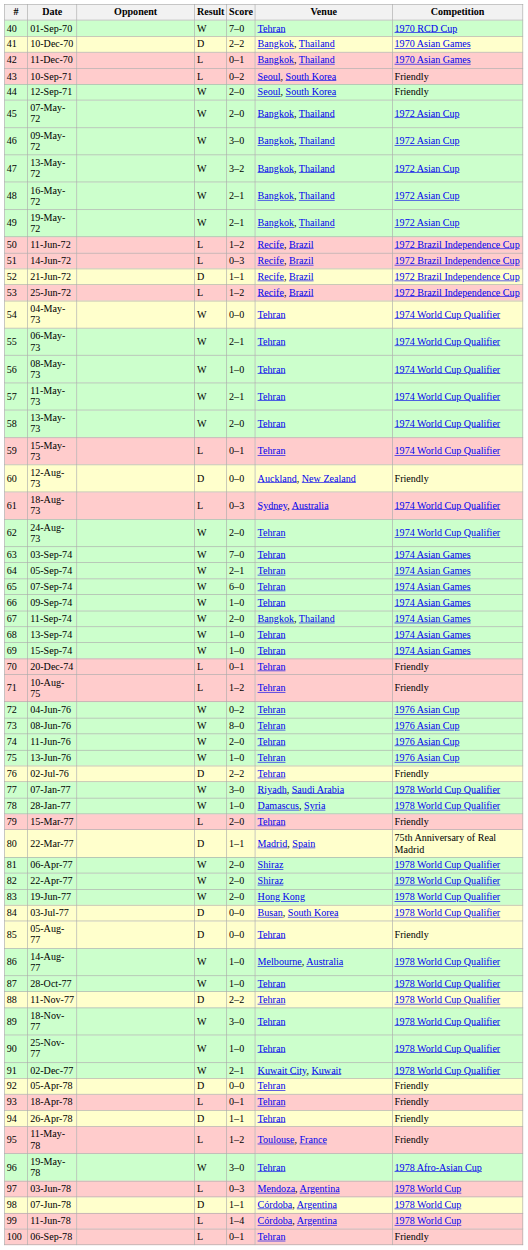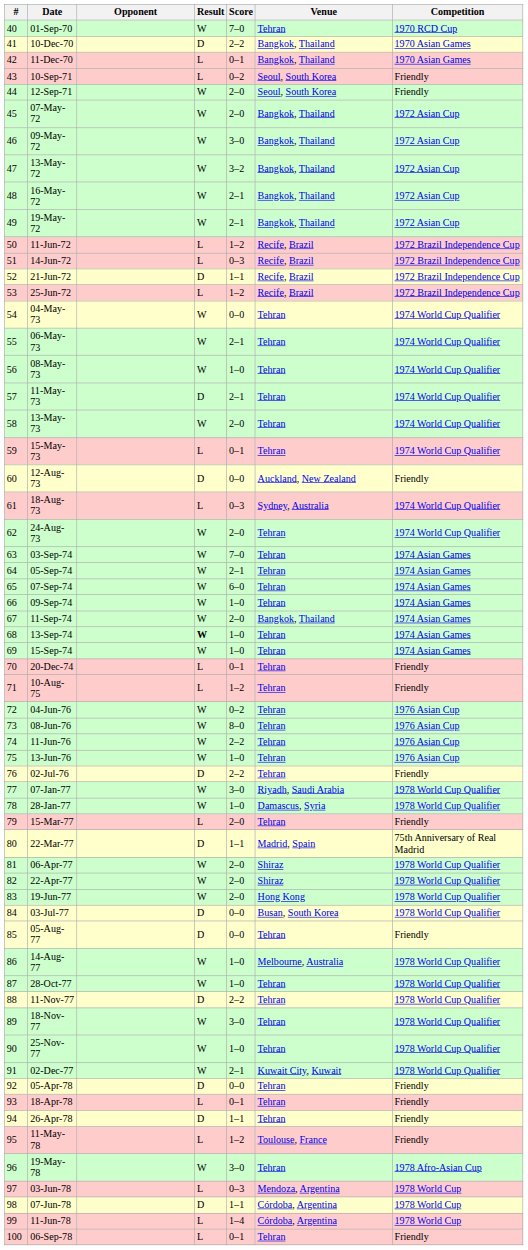 <table class="wikitable">
 <tr>
 <th width=30>#</th>
 <th width=70>Date</th>
 <th width=180>Opponent</th>
 <th>Result</th>
 <th>Score</th>
 <th width=210>Venue</th>
 <th width=200>Competition</th>
 </tr>
 <tr bgcolor=#CCFFCC>
 <td>40</td>
 <td>01-Sep-70</td>
 <td></td>
 <td>W</td>
 <td>7–0</td>
 <td><a href='#'>Tehran</a></td>
 <td><a href='#'>1970 RCD Cup</a></td>
 </tr>
 <tr bgcolor=#FFFFCC>
 <td>41</td>
 <td>10-Dec-70</td>
 <td></td>
 <td>D</td>
 <td>2–2</td>
 <td><a href='#'>Bangkok</a>, <a href='#'>Thailand</a></td>
 <td><a href='#'>1970 Asian Games</a></td>
 </tr>
 <tr bgcolor=#FFCCCC>
 <td>42</td>
 <td>11-Dec-70</td>
 <td></td>
 <td>L</td>
 <td>0–1</td>
 <td><a href='#'>Bangkok</a>, <a href='#'>Thailand</a></td>
 <td><a href='#'>1970 Asian Games</a></td>
 </tr>
 <tr bgcolor=#FFCCCC>
 <td>43</td>
 <td>10-Sep-71</td>
 <td></td>
 <td>L</td>
 <td>0–2</td>
 <td><a href='#'>Seoul</a>, <a href='#'>South Korea</a></td>
 <td>Friendly</td>
 </tr>
 <tr bgcolor=#CCFFCC>
 <td>44</td>
 <td>12-Sep-71</td>
 <td></td>
 <td>W</td>
 <td>2–0</td>
 <td><a href='#'>Seoul</a>, <a href='#'>South Korea</a></td>
 <td>Friendly</td>
 </tr>
 <tr bgcolor=#CCFFCC>
 <td>45</td>
 <td>07-May-72</td>
 <td></td>
 <td>W</td>
 <td>2–0</td>
 <td><a href='#'>Bangkok</a>, <a href='#'>Thailand</a></td>
 <td><a href='#'>1972 Asian Cup</a></td>
 </tr>
 <tr bgcolor=#CCFFCC>
 <td>46</td>
 <td>09-May-72</td>
 <td></td>
 <td>W</td>
 <td>3–0</td>
 <td><a href='#'>Bangkok</a>, <a href='#'>Thailand</a></td>
 <td><a href='#'>1972 Asian Cup</a></td>
 </tr>
 <tr bgcolor=#CCFFCC>
 <td>47</td>
 <td>13-May-72</td>
 <td></td>
 <td>W</td>
 <td>3–2</td>
 <td><a href='#'>Bangkok</a>, <a href='#'>Thailand</a></td>
 <td><a href='#'>1972 Asian Cup</a></td>
 </tr>
 <tr bgcolor=#CCFFCC>
 <td>48</td>
 <td>16-May-72</td>
 <td></td>
 <td>W</td>
 <td>2–1</td>
 <td><a href='#'>Bangkok</a>, <a href='#'>Thailand</a></td>
 <td><a href='#'>1972 Asian Cup</a></td>
 </tr>
 <tr bgcolor=#CCFFCC>
 <td>49</td>
 <td>19-May-72</td>
 <td></td>
 <td>W</td>
 <td>2–1</td>
 <td><a href='#'>Bangkok</a>, <a href='#'>Thailand</a></td>
 <td><a href='#'>1972 Asian Cup</a></td>
 </tr>
 <tr bgcolor=#FFCCCC>
 <td>50</td>
 <td>11-Jun-72</td>
 <td></td>
 <td>L</td>
 <td>1–2</td>
 <td><a href='#'>Recife</a>, <a href='#'>Brazil</a></td>
 <td><a href='#'>1972 Brazil Independence Cup</a></td>
 </tr>
 <tr bgcolor=#FFCCCC>
 <td>51</td>
 <td>14-Jun-72</td>
 <td></td>
 <td>L</td>
 <td>0–3</td>
 <td><a href='#'>Recife</a>, <a href='#'>Brazil</a></td>
 <td><a href='#'>1972 Brazil Independence Cup</a></td>
 </tr>
 <tr bgcolor=#FFFFCC>
 <td>52</td>
 <td>21-Jun-72</td>
 <td></td>
 <td>D</td>
 <td>1–1</td>
 <td><a href='#'>Recife</a>, <a href='#'>Brazil</a></td>
 <td><a href='#'>1972 Brazil Independence Cup</a></td>
 </tr>
 <tr bgcolor=#FFCCCC>
 <td>53</td>
 <td>25-Jun-72</td>
 <td></td>
 <td>L</td>
 <td>1–2</td>
 <td><a href='#'>Recife</a>, <a href='#'>Brazil</a></td>
 <td><a href='#'>1972 Brazil Independence Cup</a></td>
 </tr>
 <tr bgcolor=#FFFFCC>
 <td>54</td>
 <td>04-May-73</td>
 <td></td>
 <td>W</td>
 <td>0–0</td>
 <td><a href='#'>Tehran</a></td>
 <td><a href='#'>1974 World Cup Qualifier</a></td>
 </tr>
 <tr bgcolor=#CCFFCC>
 <td>55</td>
 <td>06-May-73</td>
 <td></td>
 <td>W</td>
 <td>2–1</td>
 <td><a href='#'>Tehran</a></td>
 <td><a href='#'>1974 World Cup Qualifier</a></td>
 </tr>
 <tr bgcolor=#CCFFCC>
 <td>56</td>
 <td>08-May-73</td>
 <td></td>
 <td>W</td>
 <td>1–0</td>
 <td><a href='#'>Tehran</a></td>
 <td><a href='#'>1974 World Cup Qualifier</a></td>
 </tr>
 <tr bgcolor=#CCFFCC>
 <td>57</td>
 <td>11-May-73</td>
 <td></td>
-<td>W</td>
+<td>D</td>
 <td>2–1</td>
 <td><a href='#'>Tehran</a></td>
 <td><a href='#'>1974 World Cup Qualifier</a></td>
 </tr>
 <tr bgcolor=#CCFFCC>
 <td>58</td>
 <td>13-May-73</td>
 <td></td>
 <td>W</td>
 <td>2–0</td>
 <td><a href='#'>Tehran</a></td>
 <td><a href='#'>1974 World Cup Qualifier</a></td>
 </tr>
 <tr bgcolor=#FFCCCC>
 <td>59</td>
 <td>15-May-73</td>
 <td></td>
 <td>L</td>
 <td>0–1</td>
 <td><a href='#'>Tehran</a></td>
 <td><a href='#'>1974 World Cup Qualifier</a></td>
 </tr>
 <tr bgcolor=#FFFFCC>
 <td>60</td>
 <td>12-Aug-73</td>
 <td></td>
 <td>D</td>
 <td>0–0</td>
 <td><a href='#'>Auckland</a>, <a href='#'>New Zealand</a></td>
 <td>Friendly</td>
 </tr>
 <tr bgcolor=#FFCCCC>
 <td>61</td>
 <td>18-Aug-73</td>
 <td></td>
 <td>L</td>
 <td>0–3</td>
 <td><a href='#'>Sydney</a>, <a href='#'>Australia</a></td>
 <td><a href='#'>1974 World Cup Qualifier</a></td>
 </tr>
 <tr bgcolor=#CCFFCC>
 <td>62</td>
 <td>24-Aug-73</td>
 <td></td>
 <td>W</td>
 <td>2–0</td>
 <td><a href='#'>Tehran</a></td>
 <td><a href='#'>1974 World Cup Qualifier</a></td>
 </tr>
 <tr bgcolor=#CCFFCC>
 <td>63</td>
 <td>03-Sep-74</td>
 <td></td>
 <td>W</td>
 <td>7–0</td>
 <td><a href='#'>Tehran</a></td>
 <td><a href='#'>1974 Asian Games</a></td>
 </tr>
 <tr bgcolor=#CCFFCC>
 <td>64</td>
 <td>05-Sep-74</td>
 <td></td>
 <td>W</td>
 <td>2–1</td>
 <td><a href='#'>Tehran</a></td>
 <td><a href='#'>1974 Asian Games</a></td>
 </tr>
 <tr bgcolor=#CCFFCC>
 <td>65</td>
 <td>07-Sep-74</td>
 <td></td>
 <td>W</td>
 <td>6–0</td>
 <td><a href='#'>Tehran</a></td>
 <td><a href='#'>1974 Asian Games</a></td>
 </tr>
 <tr bgcolor=#CCFFCC>
 <td>66</td>
 <td>09-Sep-74</td>
 <td></td>
 <td>W</td>
 <td>1–0</td>
 <td><a href='#'>Tehran</a></td>
 <td><a href='#'>1974 Asian Games</a></td>
 </tr>
 <tr bgcolor=#CCFFCC>
 <td>67</td>
 <td>11-Sep-74</td>
 <td></td>
 <td>W</td>
 <td>2–0</td>
 <td><a href='#'>Bangkok</a>, <a href='#'>Thailand</a></td>
 <td><a href='#'>1974 Asian Games</a></td>
 </tr>
 <tr bgcolor=#CCFFCC>
 <td>68</td>
 <td>13-Sep-74</td>
 <td></td>
-<td>W</td>
+<td><strong>W</strong></td>
 <td>1–0</td>
 <td><a href='#'>Tehran</a></td>
 <td><a href='#'>1974 Asian Games</a></td>
 </tr>
 <tr bgcolor=#CCFFCC>
 <td>69</td>
 <td>15-Sep-74</td>
 <td></td>
 <td>W</td>
 <td>1–0</td>
 <td><a href='#'>Tehran</a></td>
 <td><a href='#'>1974 Asian Games</a></td>
 </tr>
 <tr bgcolor=#FFCCCC>
 <td>70</td>
 <td>20-Dec-74</td>
 <td></td>
 <td>L</td>
 <td>0–1</td>
 <td><a href='#'>Tehran</a></td>
 <td>Friendly</td>
 </tr>
 <tr bgcolor=#FFCCCC>
 <td>71</td>
 <td>10-Aug-75</td>
 <td></td>
 <td>L</td>
 <td>1–2</td>
 <td><a href='#'>Tehran</a></td>
 <td>Friendly</td>
 </tr>
 <tr bgcolor=#CCFFCC>
 <td>72</td>
 <td>04-Jun-76</td>
 <td></td>
 <td>W</td>
 <td>0–2</td>
 <td><a href='#'>Tehran</a></td>
 <td><a href='#'>1976 Asian Cup</a></td>
 </tr>
 <tr bgcolor=#CCFFCC>
 <td>73</td>
 <td>08-Jun-76</td>
 <td></td>
 <td>W</td>
 <td>8–0</td>
 <td><a href='#'>Tehran</a></td>
 <td><a href='#'>1976 Asian Cup</a></td>
 </tr>
 <tr bgcolor=#CCFFCC>
 <td>74</td>
 <td>11-Jun-76</td>
 <td></td>
 <td>W</td>
-<td>2–0</td>
+<td>2–2</td>
 <td><a href='#'>Tehran</a></td>
 <td><a href='#'>1976 Asian Cup</a></td>
 </tr>
 <tr bgcolor=#CCFFCC>
 <td>75</td>
 <td>13-Jun-76</td>
 <td></td>
 <td>W</td>
 <td>1–0</td>
 <td><a href='#'>Tehran</a></td>
 <td><a href='#'>1976 Asian Cup</a></td>
 </tr>
 <tr bgcolor=#FFFFCC>
 <td>76</td>
 <td>02-Jul-76</td>
 <td></td>
 <td>D</td>
 <td>2–2</td>
 <td><a href='#'>Tehran</a></td>
 <td>Friendly</td>
 </tr>
 <tr bgcolor=#CCFFCC>
 <td>77</td>
 <td>07-Jan-77</td>
 <td></td>
 <td>W</td>
 <td>3–0</td>
 <td><a href='#'>Riyadh</a>, <a href='#'>Saudi Arabia</a></td>
 <td><a href='#'>1978 World Cup Qualifier</a></td>
 </tr>
 <tr bgcolor=#CCFFCC>
 <td>78</td>
 <td>28-Jan-77</td>
 <td></td>
 <td>W</td>
 <td>1–0</td>
 <td><a href='#'>Damascus</a>, <a href='#'>Syria</a></td>
 <td><a href='#'>1978 World Cup Qualifier</a></td>
 </tr>
 <tr bgcolor=#FFCCCC>
 <td>79</td>
 <td>15-Mar-77</td>
 <td></td>
 <td>L</td>
 <td>2–0</td>
 <td><a href='#'>Tehran</a></td>
 <td>Friendly</td>
 </tr>
 <tr bgcolor=#FFFFCC>
 <td>80</td>
 <td>22-Mar-77</td>
 <td></td>
 <td>D</td>
 <td>1–1</td>
 <td><a href='#'>Madrid</a>, <a href='#'>Spain</a></td>
 <td>75th Anniversary of Real Madrid</td>
 </tr>
 <tr bgcolor=#CCFFCC>
 <td>81</td>
 <td>06-Apr-77</td>
 <td></td>
 <td>W</td>
 <td>2–0</td>
 <td><a href='#'>Shiraz</a></td>
 <td><a href='#'>1978 World Cup Qualifier</a></td>
 </tr>
 <tr bgcolor=#CCFFCC>
 <td>82</td>
 <td>22-Apr-77</td>
 <td></td>
 <td>W</td>
 <td>2–0</td>
 <td><a href='#'>Shiraz</a></td>
 <td><a href='#'>1978 World Cup Qualifier</a></td>
 </tr>
 <tr bgcolor=#CCFFCC>
 <td>83</td>
 <td>19-Jun-77</td>
 <td></td>
 <td>W</td>
 <td>2–0</td>
 <td><a href='#'>Hong Kong</a></td>
 <td><a href='#'>1978 World Cup Qualifier</a></td>
 </tr>
 <tr bgcolor=#FFFFCC>
 <td>84</td>
 <td>03-Jul-77</td>
 <td></td>
 <td>D</td>
 <td>0–0</td>
 <td><a href='#'>Busan</a>, <a href='#'>South Korea</a></td>
 <td><a href='#'>1978 World Cup Qualifier</a></td>
 </tr>
 <tr bgcolor=#FFFFCC>
 <td>85</td>
 <td>05-Aug-77</td>
 <td></td>
 <td>D</td>
 <td>0–0</td>
 <td><a href='#'>Tehran</a></td>
 <td>Friendly</td>
 </tr>
 <tr bgcolor=#CCFFCC>
 <td>86</td>
 <td>14-Aug-77</td>
 <td></td>
 <td>W</td>
 <td>1–0</td>
 <td><a href='#'>Melbourne</a>, <a href='#'>Australia</a></td>
 <td><a href='#'>1978 World Cup Qualifier</a></td>
 </tr>
 <tr bgcolor=#CCFFCC>
 <td>87</td>
 <td>28-Oct-77</td>
 <td></td>
 <td>W</td>
 <td>1–0</td>
 <td><a href='#'>Tehran</a></td>
 <td><a href='#'>1978 World Cup Qualifier</a></td>
 </tr>
 <tr bgcolor=#FFFFCC>
 <td>88</td>
 <td>11-Nov-77</td>
 <td></td>
 <td>D</td>
 <td>2–2</td>
 <td><a href='#'>Tehran</a></td>
 <td><a href='#'>1978 World Cup Qualifier</a></td>
 </tr>
 <tr bgcolor=#CCFFCC>
 <td>89</td>
 <td>18-Nov-77</td>
 <td></td>
 <td>W</td>
 <td>3–0</td>
 <td><a href='#'>Tehran</a></td>
 <td><a href='#'>1978 World Cup Qualifier</a></td>
 </tr>
 <tr bgcolor=#CCFFCC>
 <td>90</td>
 <td>25-Nov-77</td>
 <td></td>
 <td>W</td>
 <td>1–0</td>
 <td><a href='#'>Tehran</a></td>
 <td><a href='#'>1978 World Cup Qualifier</a></td>
 </tr>
 <tr bgcolor=#CCFFCC>
 <td>91</td>
 <td>02-Dec-77</td>
 <td></td>
 <td>W</td>
 <td>2–1</td>
 <td><a href='#'>Kuwait City</a>, <a href='#'>Kuwait</a></td>
 <td><a href='#'>1978 World Cup Qualifier</a></td>
 </tr>
 <tr bgcolor=#FFFFCC>
 <td>92</td>
 <td>05-Apr-78</td>
 <td></td>
 <td>D</td>
 <td>0–0</td>
 <td><a href='#'>Tehran</a></td>
 <td>Friendly</td>
 </tr>
 <tr bgcolor=#FFCCCC>
 <td>93</td>
 <td>18-Apr-78</td>
 <td></td>
 <td>L</td>
 <td>0–1</td>
 <td><a href='#'>Tehran</a></td>
 <td>Friendly</td>
 </tr>
 <tr bgcolor=#FFFFCC>
 <td>94</td>
 <td>26-Apr-78</td>
 <td></td>
 <td>D</td>
 <td>1–1</td>
 <td><a href='#'>Tehran</a></td>
 <td>Friendly</td>
 </tr>
 <tr bgcolor=#FFCCCC>
 <td>95</td>
 <td>11-May-78</td>
 <td></td>
 <td>L</td>
 <td>1–2</td>
 <td><a href='#'>Toulouse</a>, <a href='#'>France</a></td>
 <td>Friendly</td>
 </tr>
 <tr bgcolor=#CCFFCC>
 <td>96</td>
 <td>19-May-78</td>
 <td></td>
 <td>W</td>
 <td>3–0</td>
 <td><a href='#'>Tehran</a></td>
 <td><a href='#'>1978 Afro-Asian Cup</a></td>
 </tr>
 <tr bgcolor=#FFCCCC>
 <td>97</td>
 <td>03-Jun-78</td>
 <td></td>
 <td>L</td>
 <td>0–3</td>
 <td><a href='#'>Mendoza</a>, <a href='#'>Argentina</a></td>
 <td><a href='#'>1978 World Cup</a></td>
 </tr>
 <tr bgcolor=#FFFFCC>
 <td>98</td>
 <td>07-Jun-78</td>
 <td></td>
 <td>D</td>
 <td>1–1</td>
 <td><a href='#'>Córdoba</a>, <a href='#'>Argentina</a></td>
 <td><a href='#'>1978 World Cup</a></td>
 </tr>
 <tr bgcolor=#FFCCCC>
 <td>99</td>
 <td>11-Jun-78</td>
 <td></td>
 <td>L</td>
 <td>1–4</td>
 <td><a href='#'>Córdoba</a>, <a href='#'>Argentina</a></td>
 <td><a href='#'>1978 World Cup</a></td>
 </tr>
 <tr bgcolor=#FFCCCC>
 <td>100</td>
 <td>06-Sep-78</td>
 <td></td>
 <td>L</td>
 <td>0–1</td>
 <td><a href='#'>Tehran</a></td>
 <td>Friendly</td>
 </tr>
 </table>
